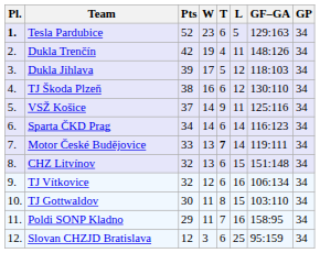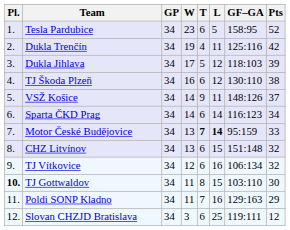 <table class="wikitable">
 <tr>
 <th>Pl.</th>
 <th width="200">Team</th>
-<th>Pts</th>
+<th>GP</th>
 <th>W</th>
 <th>T</th>
 <th>L</th>
 <th>GF–GA</th>
-<th>GP</th>
+<th>Pts</th>
 </tr>
 <tr bgcolor="#e6e6fa">
-<td><strong>1.</strong></td>
+<td>1.</td>
 <td><a href='#'>Tesla Pardubice</a></td>
-<td>52</td>
+<td>34</td>
 <td>23</td>
 <td>6</td>
 <td>5</td>
-<td>129:163</td>
-<td>34</td>
+<td>158:95</td>
+<td>52</td>
 </tr>
 <tr bgcolor="#e6e6fa">
 <td>2.</td>
 <td><a href='#'>Dukla Trenčín</a></td>
-<td>42</td>
+<td>34</td>
 <td>19</td>
 <td>4</td>
 <td>11</td>
-<td>148:126</td>
-<td>34</td>
+<td>125:116</td>
+<td>42</td>
 </tr>
 <tr bgcolor="#e6e6fa">
 <td>3.</td>
 <td><a href='#'>Dukla Jihlava</a></td>
-<td>39</td>
+<td>34</td>
 <td>17</td>
 <td>5</td>
 <td>12</td>
 <td>118:103</td>
-<td>34</td>
+<td>39</td>
 </tr>
 <tr bgcolor="#e6e6fa">
 <td>4.</td>
 <td><a href='#'>TJ Škoda Plzeň</a></td>
-<td>38</td>
+<td>34</td>
 <td>16</td>
 <td>6</td>
 <td>12</td>
 <td>130:110</td>
-<td>34</td>
+<td>38</td>
 </tr>
 <tr bgcolor="#e6e6fa">
 <td>5.</td>
 <td><a href='#'>VSŽ Košice</a></td>
-<td>37</td>
+<td>34</td>
 <td>14</td>
 <td>9</td>
 <td>11</td>
-<td>125:116</td>
-<td>34</td>
+<td>148:126</td>
+<td>37</td>
 </tr>
 <tr bgcolor="#e6e6fa">
 <td>6.</td>
 <td><a href='#'>Sparta ČKD Prag</a></td>
 <td>34</td>
 <td>14</td>
 <td>6</td>
 <td>14</td>
 <td>116:123</td>
 <td>34</td>
 </tr>
 <tr bgcolor="#e6e6fa">
 <td>7.</td>
 <td><a href='#'>Motor České Budějovice</a></td>
-<td>33</td>
+<td>34</td>
 <td>13</td>
 <td><strong>7</strong></td>
-<td>14</td>
-<td>119:111</td>
-<td>34</td>
+<td><strong>14</strong></td>
+<td>95:159</td>
+<td>33</td>
 </tr>
 <tr bgcolor="#e6e6fa">
 <td>8.</td>
 <td><a href='#'>CHZ Litvínov</a></td>
-<td>32</td>
+<td>34</td>
 <td>13</td>
 <td>6</td>
 <td>15</td>
 <td>151:148</td>
-<td>34</td>
+<td>32</td>
 </tr>
 <tr bgcolor="#f0f8ff">
 <td>9.</td>
 <td><a href='#'>TJ Vítkovice</a></td>
-<td>32</td>
+<td>34</td>
 <td>12</td>
 <td>6</td>
 <td>16</td>
 <td>106:134</td>
-<td>34</td>
+<td>32</td>
 </tr>
 <tr bgcolor="#f0f8ff">
-<td>10.</td>
+<td><strong>10.</strong></td>
 <td><a href='#'>TJ Gottwaldov</a></td>
-<td>30</td>
+<td>34</td>
 <td>11</td>
 <td>8</td>
 <td>15</td>
 <td>103:110</td>
-<td>34</td>
+<td>30</td>
 </tr>
 <tr bgcolor="#f0f8ff">
 <td>11.</td>
 <td><a href='#'>Poldi SONP Kladno</a></td>
-<td>29</td>
+<td>34</td>
 <td>11</td>
 <td>7</td>
 <td>16</td>
-<td>158:95</td>
-<td>34</td>
+<td>129:163</td>
+<td>29</td>
 </tr>
 <tr bgcolor="#f0f8ff">
 <td>12.</td>
 <td><a href='#'>Slovan CHZJD Bratislava</a></td>
-<td>12</td>
+<td>34</td>
 <td>3</td>
 <td>6</td>
 <td>25</td>
-<td>95:159</td>
-<td>34</td>
+<td>119:111</td>
+<td>12</td>
 </tr>
 </table>
